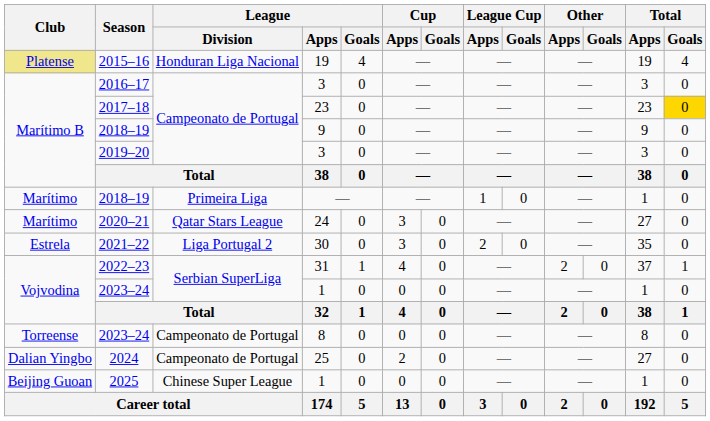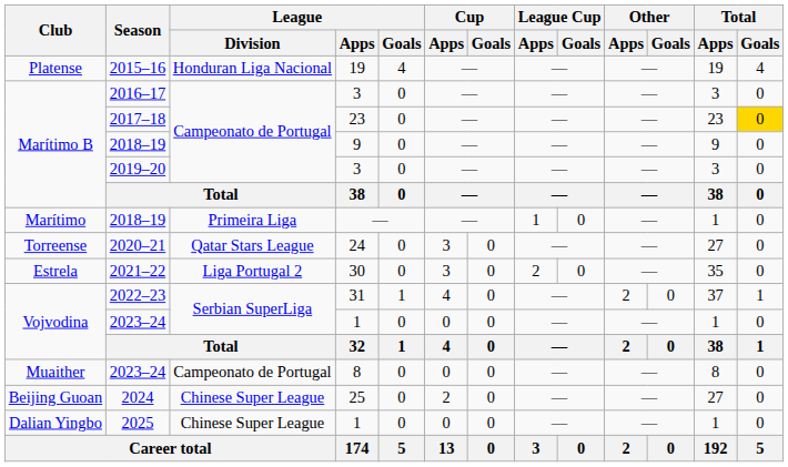 <table class="wikitable" style="text-align:center">
 <tr>
 <th rowspan="2">Club</th>
 <th rowspan="2">Season</th>
 <th colspan="3">League</th>
 <th colspan="2">Cup</th>
 <th colspan="2">League Cup</th>
 <th colspan="2">Other</th>
 <th colspan="2">Total</th>
 </tr>
 <tr>
 <th>Division</th>
 <th>Apps</th>
 <th>Goals</th>
 <th>Apps</th>
 <th>Goals</th>
 <th>Apps</th>
 <th>Goals</th>
 <th>Apps</th>
 <th>Goals</th>
 <th>Apps</th>
 <th>Goals</th>
 </tr>
 <tr>
-<td style="background: khaki;"><a href='#'>Platense</a></td>
+<td><a href='#'>Platense</a></td>
 <td><a href='#'>2015–16</a></td>
 <td><a href='#'>Honduran Liga Nacional</a></td>
 <td>19</td>
 <td>4</td>
 <td colspan="2">—</td>
 <td colspan="2">—</td>
 <td colspan="2">—</td>
 <td>19</td>
 <td>4</td>
 </tr>
 <tr>
 <td rowspan="5"><a href='#'>Marítimo B</a></td>
 <td><a href='#'>2016–17</a></td>
 <td rowspan="4"><a href='#'>Campeonato de Portugal</a></td>
 <td>3</td>
 <td>0</td>
 <td colspan="2">—</td>
 <td colspan="2">—</td>
 <td colspan="2">—</td>
 <td>3</td>
 <td>0</td>
 </tr>
 <tr>
 <td><a href='#'>2017–18</a></td>
 <td>23</td>
 <td>0</td>
 <td colspan="2">—</td>
 <td colspan="2">—</td>
 <td colspan="2">—</td>
 <td>23</td>
 <td style="background: gold;">0</td>
 </tr>
 <tr>
 <td><a href='#'>2018–19</a></td>
 <td>9</td>
 <td>0</td>
 <td colspan="2">—</td>
 <td colspan="2">—</td>
 <td colspan="2">—</td>
 <td>9</td>
 <td>0</td>
 </tr>
 <tr>
 <td><a href='#'>2019–20</a></td>
 <td>3</td>
 <td>0</td>
 <td colspan="2">—</td>
 <td colspan="2">—</td>
 <td colspan="2">—</td>
 <td>3</td>
 <td>0</td>
 </tr>
 <tr>
 <th colspan="2">Total</th>
 <th>38</th>
 <th>0</th>
 <th colspan="2">—</th>
 <th colspan="2">—</th>
 <th colspan="2">—</th>
 <th>38</th>
 <th>0</th>
 </tr>
 <tr>
 <td><a href='#'>Marítimo</a></td>
 <td><a href='#'>2018–19</a></td>
 <td><a href='#'>Primeira Liga</a></td>
 <td colspan="2">—</td>
 <td colspan="2">—</td>
 <td>1</td>
 <td>0</td>
 <td colspan="2">—</td>
 <td>1</td>
 <td>0</td>
 </tr>
 <tr>
-<td><a href='#'>Marítimo</a></td>
+<td><a href='#'>Torreense</a></td>
 <td><a href='#'>2020–21</a></td>
 <td><a href='#'>Qatar Stars League</a></td>
 <td>24</td>
 <td>0</td>
 <td>3</td>
 <td>0</td>
 <td colspan="2">—</td>
 <td colspan="2">—</td>
 <td>27</td>
 <td>0</td>
 </tr>
 <tr>
 <td><a href='#'>Estrela</a></td>
 <td><a href='#'>2021–22</a></td>
 <td><a href='#'>Liga Portugal 2</a></td>
 <td>30</td>
 <td>0</td>
 <td>3</td>
 <td>0</td>
 <td>2</td>
 <td>0</td>
 <td colspan="2">—</td>
 <td>35</td>
 <td>0</td>
 </tr>
 <tr>
 <td rowspan="3"><a href='#'>Vojvodina</a></td>
 <td><a href='#'>2022–23</a></td>
 <td rowspan="2"><a href='#'>Serbian SuperLiga</a></td>
 <td>31</td>
 <td>1</td>
 <td>4</td>
 <td>0</td>
 <td colspan="2">—</td>
 <td>2</td>
 <td>0</td>
 <td>37</td>
 <td>1</td>
 </tr>
 <tr>
 <td><a href='#'>2023–24</a></td>
 <td>1</td>
 <td>0</td>
 <td>0</td>
 <td>0</td>
 <td colspan="2">—</td>
 <td colspan="2">—</td>
 <td>1</td>
 <td>0</td>
 </tr>
 <tr>
 <th colspan="2">Total</th>
 <th>32</th>
 <th>1</th>
 <th>4</th>
 <th>0</th>
 <th colspan="2">—</th>
 <th>2</th>
 <th>0</th>
 <th>38</th>
 <th>1</th>
 </tr>
 <tr>
-<td><a href='#'>Torreense</a></td>
+<td><a href='#'>Muaither</a></td>
 <td><a href='#'>2023–24</a></td>
 <td>Campeonato de Portugal</td>
 <td>8</td>
 <td>0</td>
 <td>0</td>
 <td>0</td>
 <td colspan="2">—</td>
 <td colspan="2">—</td>
 <td>8</td>
 <td>0</td>
 </tr>
 <tr>
-<td><a href='#'>Dalian Yingbo</a></td>
+<td><a href='#'>Beijing Guoan</a></td>
 <td><a href='#'>2024</a></td>
-<td>Campeonato de Portugal</td>
+<td><a href='#'>Chinese Super League</a></td>
 <td>25</td>
 <td>0</td>
 <td>2</td>
 <td>0</td>
 <td colspan="2">—</td>
 <td colspan="2">—</td>
 <td>27</td>
 <td>0</td>
 </tr>
 <tr>
-<td><a href='#'>Beijing Guoan</a></td>
+<td><a href='#'>Dalian Yingbo</a></td>
 <td><a href='#'>2025</a></td>
 <td>Chinese Super League</td>
 <td>1</td>
 <td>0</td>
 <td>0</td>
 <td>0</td>
 <td colspan="2">—</td>
 <td colspan="2">—</td>
 <td>1</td>
 <td>0</td>
 </tr>
 <tr>
 <th colspan="3">Career total</th>
 <th>174</th>
 <th>5</th>
 <th>13</th>
 <th>0</th>
 <th>3</th>
 <th>0</th>
 <th>2</th>
 <th>0</th>
 <th>192</th>
 <th>5</th>
 </tr>
 </table>
